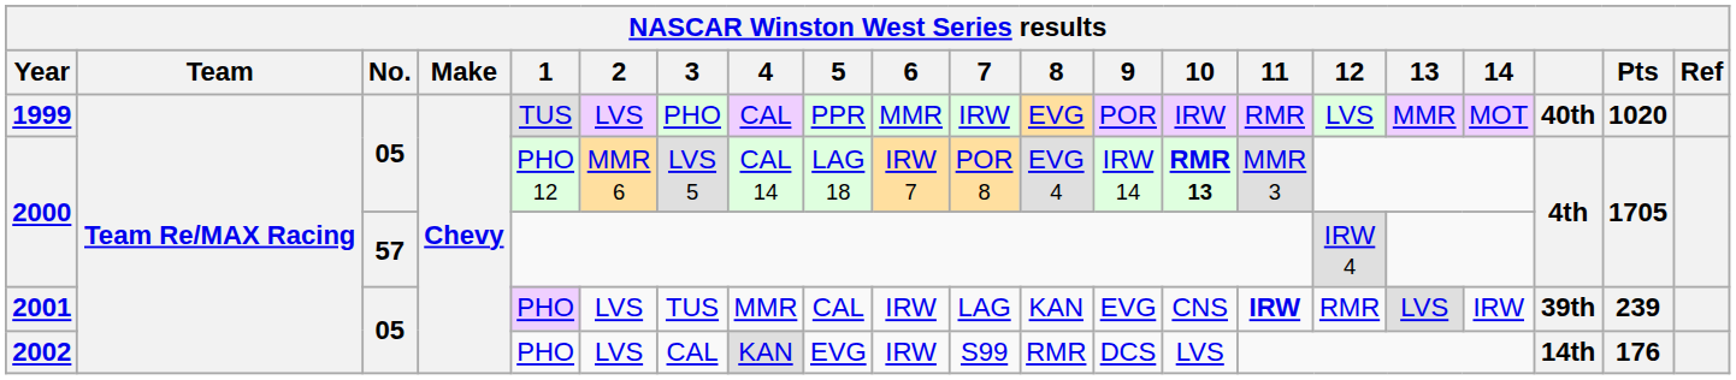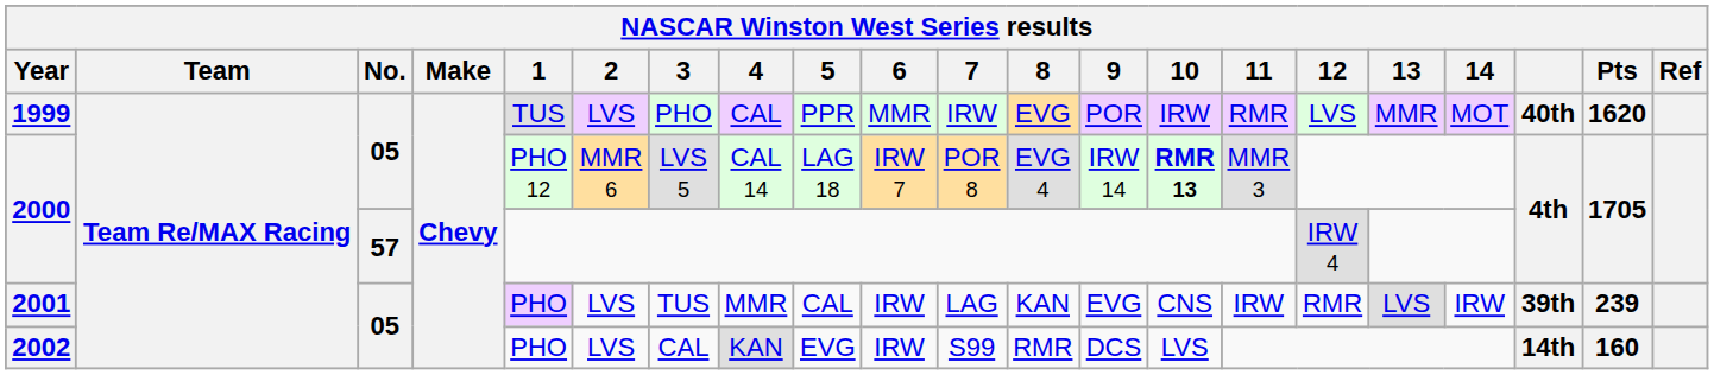 <table class="wikitable" style="text-align:center; font-size:75%">
 <tr>
 <th colspan=36><a href='#'>NASCAR Winston West Series</a> results</th>
 </tr>
 <tr>
 <th>Year</th>
 <th>Team</th>
 <th>No.</th>
 <th>Make</th>
 <th>1</th>
 <th>2</th>
 <th>3</th>
 <th>4</th>
 <th>5</th>
 <th>6</th>
 <th>7</th>
 <th>8</th>
 <th>9</th>
 <th>10</th>
 <th>11</th>
 <th>12</th>
 <th>13</th>
 <th>14</th>
 <th></th>
 <th>Pts</th>
 <th>Ref</th>
 </tr>
 <tr>
 <th><a href='#'>1999</a></th>
 <th rowspan=5><a href='#'>Team Re/MAX Racing</a></th>
 <th rowspan=2>05</th>
 <th rowspan=5><a href='#'>Chevy</a></th>
 <td style="background:#DFDFDF;"><a href='#'>TUS</a><br></td>
 <td style="background:#EFCFFF;"><a href='#'>LVS</a><br></td>
 <td style="background:#DFFFDF;"><a href='#'>PHO</a><br></td>
 <td style="background:#EFCFFF;"><a href='#'>CAL</a><br></td>
 <td style="background:#DFFFDF;"><a href='#'>PPR</a><br></td>
 <td style="background:#DFFFDF;"><a href='#'>MMR</a><br></td>
 <td style="background:#DFFFDF;"><a href='#'>IRW</a><br></td>
 <td style="background:#FFDF9F;"><a href='#'>EVG</a><br></td>
 <td style="background:#EFCFFF;"><a href='#'>POR</a><br></td>
 <td style="background:#EFCFFF;"><a href='#'>IRW</a><br></td>
 <td style="background:#EFCFFF;"><a href='#'>RMR</a><br></td>
 <td style="background:#DFFFDF;"><a href='#'>LVS</a><br></td>
 <td style="background:#EFCFFF;"><a href='#'>MMR</a><br></td>
 <td style="background:#EFCFFF;"><a href='#'>MOT</a><br></td>
 <th>40th</th>
-<th>1020</th>
+<th>1620</th>
 <th></th>
 </tr>
 <tr>
 <th rowspan=2><a href='#'>2000</a></th>
 <td style="background:#DFFFDF;"><a href='#'>PHO</a><br><small>12</small></td>
 <td style="background:#FFDF9F;"><a href='#'>MMR</a><br><small>6</small></td>
 <td style="background:#DFDFDF;"><a href='#'>LVS</a><br><small>5</small></td>
 <td style="background:#DFFFDF;"><a href='#'>CAL</a><br><small>14</small></td>
 <td style="background:#DFFFDF;"><a href='#'>LAG</a><br><small>18</small></td>
 <td style="background:#FFDF9F;"><a href='#'>IRW</a><br><small>7</small></td>
 <td style="background:#FFDF9F;"><a href='#'>POR</a><br><small>8</small></td>
 <td style="background:#DFDFDF;"><a href='#'>EVG</a><br><small>4</small></td>
 <td style="background:#DFFFDF;"><a href='#'>IRW</a><br><small>14</small></td>
 <td style="background:#DFFFDF;"><strong><a href='#'>RMR</a><br><small>13</small></strong></td>
 <td style="background:#DFDFDF;"><a href='#'>MMR</a><br><small>3</small></td>
 <td colspan=3></td>
 <th rowspan=2>4th</th>
 <th rowspan=2>1705</th>
 <th rowspan=2></th>
 </tr>
 <tr>
 <th>57</th>
 <td colspan=11></td>
 <td style="background:#DFDFDF;"><a href='#'>IRW</a><br><small>4</small></td>
 <td colspan=2></td>
 </tr>
 <tr>
 <th><a href='#'>2001</a></th>
 <th rowspan=2>05</th>
 <td style="background:#EFCFFF;"><a href='#'>PHO</a><br></td>
 <td><a href='#'>LVS</a></td>
 <td><a href='#'>TUS</a></td>
 <td><a href='#'>MMR</a></td>
 <td><a href='#'>CAL</a></td>
 <td><a href='#'>IRW</a></td>
 <td><a href='#'>LAG</a></td>
 <td><a href='#'>KAN</a></td>
 <td><a href='#'>EVG</a></td>
 <td><a href='#'>CNS</a></td>
-<td><strong><a href='#'>IRW</a></strong></td>
+<td><a href='#'>IRW</a></td>
 <td><a href='#'>RMR</a></td>
 <td style="background:#DFDFDF;"><a href='#'>LVS</a><br></td>
 <td><a href='#'>IRW</a></td>
 <th>39th</th>
 <th>239</th>
 <th></th>
 </tr>
 <tr>
 <th><a href='#'>2002</a></th>
 <td><a href='#'>PHO</a></td>
 <td><a href='#'>LVS</a></td>
 <td><a href='#'>CAL</a></td>
 <td style="background:#DFDFDF;"><a href='#'>KAN</a><br></td>
 <td><a href='#'>EVG</a></td>
 <td><a href='#'>IRW</a></td>
 <td><a href='#'>S99</a></td>
 <td><a href='#'>RMR</a></td>
 <td><a href='#'>DCS</a></td>
 <td><a href='#'>LVS</a></td>
 <td colspan=4></td>
 <th>14th</th>
-<th>176</th>
+<th>160</th>
 <th></th>
 </tr>
 </table>
